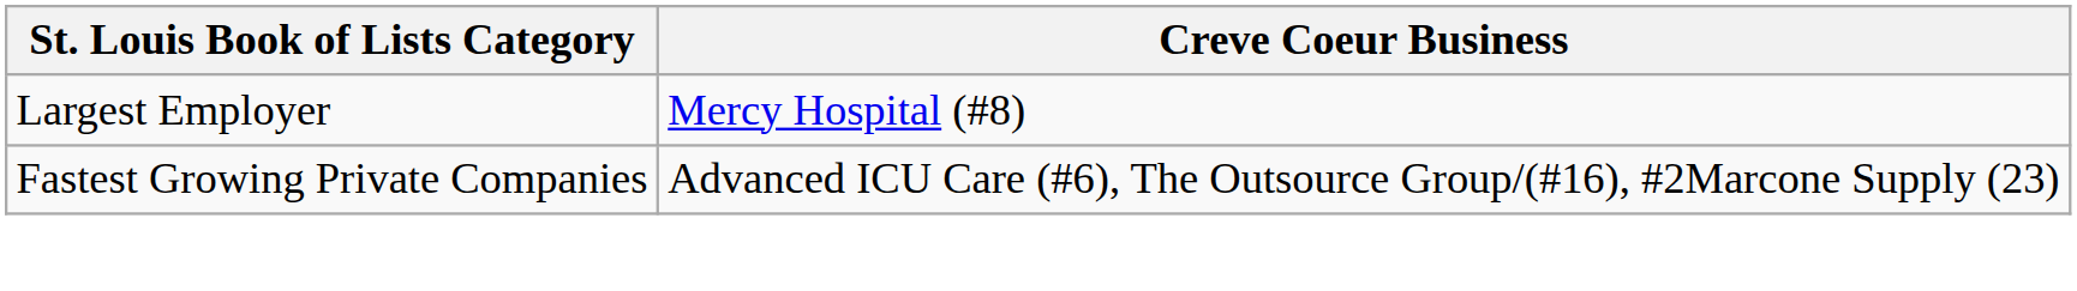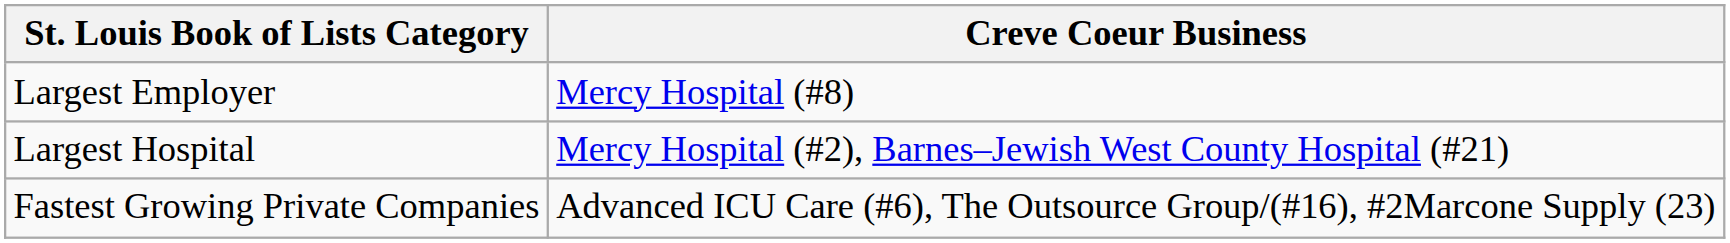 <table class="wikitable">
 <tr>
 <th>St. Louis Book of Lists Category</th>
 <th>Creve Coeur Business</th>
 </tr>
 <tr>
 <td>Largest Employer</td>
 <td><a href='#'>Mercy Hospital</a> (#8)</td>
 </tr>
 <tr>
+<td>Largest Hospital</td>
+<td><a href='#'>Mercy Hospital</a> (#2), <a href='#'>Barnes–Jewish West County Hospital</a> (#21)</td>
+</tr>
+<tr>
 <td>Fastest Growing Private Companies</td>
 <td>Advanced ICU Care (#6), The Outsource Group/(#16), #2Marcone Supply (23)</td>
 </tr>
 </table>
